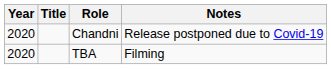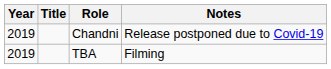 <table class="wikitable">
 <tr>
 <th>Year</th>
 <th>Title</th>
 <th>Role</th>
 <th>Notes</th>
 </tr>
 <tr>
-<td>2020</td>
+<td>2019</td>
 <td></td>
 <td>Chandni</td>
 <td>Release postponed due to <a href='#'>Covid-19</a></td>
 </tr>
 <tr>
-<td>2020</td>
+<td>2019</td>
 <td></td>
 <td>TBA</td>
 <td>Filming</td>
 </tr>
 </table>
